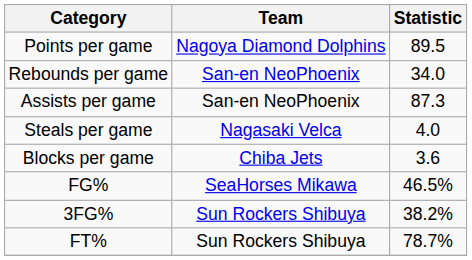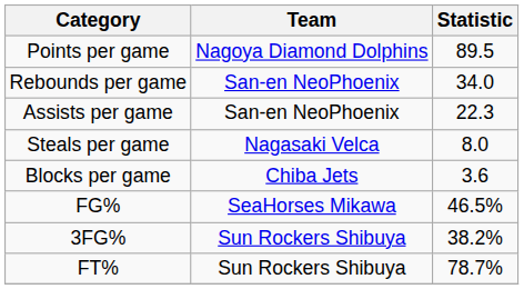 <table class="wikitable" style="text-align:center">
 <tr>
 <th>Category</th>
 <th>Team</th>
 <th>Statistic</th>
 </tr>
 <tr>
 <td>Points per game</td>
 <td><a href='#'>Nagoya Diamond Dolphins</a></td>
 <td>89.5</td>
 </tr>
 <tr>
 <td>Rebounds per game</td>
 <td><a href='#'>San-en NeoPhoenix</a></td>
 <td>34.0</td>
 </tr>
 <tr>
 <td>Assists per game</td>
 <td>San-en NeoPhoenix</td>
-<td>87.3</td>
+<td>22.3</td>
 </tr>
 <tr>
 <td>Steals per game</td>
 <td><a href='#'>Nagasaki Velca</a></td>
-<td>4.0</td>
+<td>8.0</td>
 </tr>
 <tr>
 <td>Blocks per game</td>
 <td><a href='#'>Chiba Jets</a></td>
 <td>3.6</td>
 </tr>
 <tr>
 <td>FG%</td>
 <td><a href='#'>SeaHorses Mikawa</a></td>
 <td>46.5%</td>
 </tr>
 <tr>
 <td>3FG%</td>
 <td><a href='#'>Sun Rockers Shibuya</a></td>
 <td>38.2%</td>
 </tr>
 <tr>
 <td>FT%</td>
 <td>Sun Rockers Shibuya</td>
 <td>78.7%</td>
 </tr>
 <tr>
 </tr>
 </table>
